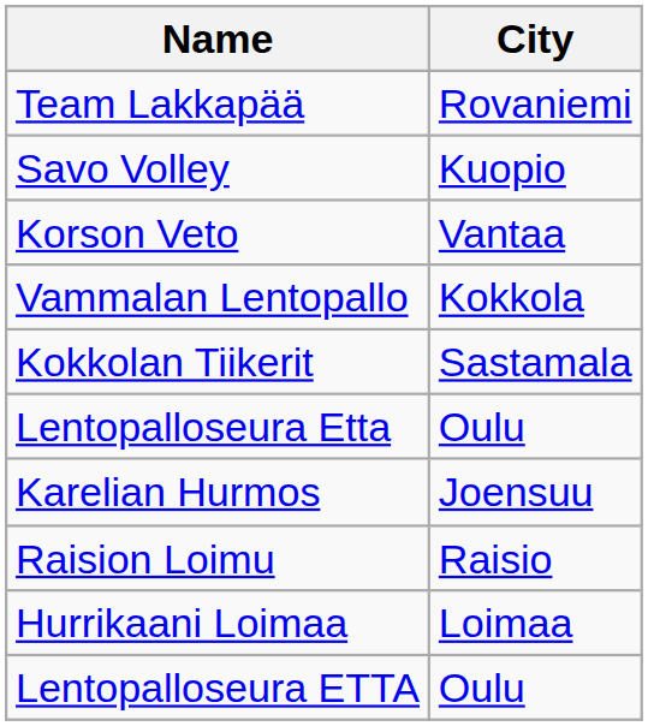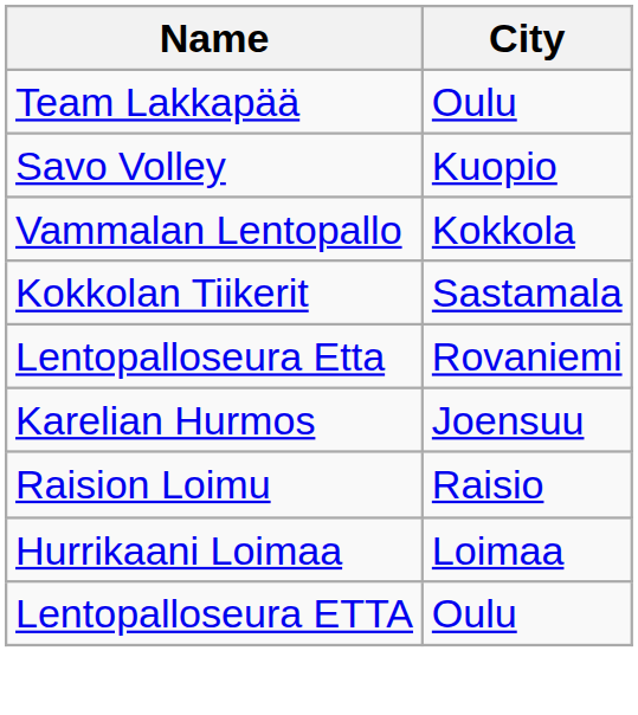 <table class="wikitable" style="font-size: 95%;">
 <tr>
 <th>Name</th>
 <th>City</th>
 </tr>
 <tr>
 <td><a href='#'>Team Lakkapää</a></td>
-<td><a href='#'>Rovaniemi</a></td>
+<td><a href='#'>Oulu</a></td>
 </tr>
 <tr>
 <td><a href='#'>Savo Volley</a></td>
 <td><a href='#'>Kuopio</a></td>
-</tr>
-<tr>
-<td><a href='#'>Korson Veto</a></td>
-<td><a href='#'>Vantaa</a></td>
 </tr>
 <tr>
 <td><a href='#'>Vammalan Lentopallo</a></td>
 <td><a href='#'>Kokkola</a></td>
 </tr>
 <tr>
 <td><a href='#'>Kokkolan Tiikerit</a></td>
 <td><a href='#'>Sastamala</a></td>
 </tr>
 <tr>
 <td><a href='#'>Lentopalloseura Etta</a></td>
-<td><a href='#'>Oulu</a></td>
+<td><a href='#'>Rovaniemi</a></td>
 </tr>
 <tr>
 <td><a href='#'>Karelian Hurmos</a></td>
 <td><a href='#'>Joensuu</a></td>
 </tr>
 <tr>
 <td><a href='#'>Raision Loimu</a></td>
 <td><a href='#'>Raisio</a></td>
 </tr>
 <tr>
 <td><a href='#'>Hurrikaani Loimaa</a></td>
 <td><a href='#'>Loimaa</a></td>
 </tr>
 <tr>
 <td><a href='#'>Lentopalloseura ETTA</a></td>
 <td><a href='#'>Oulu</a></td>
 </tr>
 </table>
